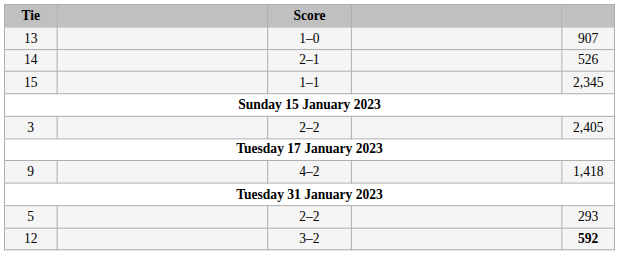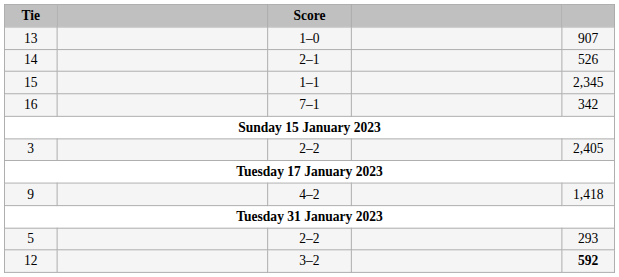 <table class="wikitable" style="width: 650px; background:WhiteSmoke; text-align:center; font-size:90%">
 <tr>
 <td scope="col" style="width:  7.50%; background:silver;"><strong>Tie</strong></td>
 <td scope="col" style="width: 30.00%; background:silver;"></td>
 <td scope="col" style="width: 12.00%; background:silver;"><strong>Score</strong></td>
 <td scope="col" style="width: 30.00%; background:silver;"></td>
 <td scope="col" style="width:  7.50%; background:silver;"></td>
 </tr>
 <tr>
 <td>13</td>
 <td></td>
 <td>1–0</td>
 <td></td>
 <td>907 </td>
 </tr>
 <tr>
 <td>14</td>
 <td></td>
 <td>2–1</td>
 <td></td>
 <td>526 </td>
 </tr>
 <tr>
 <td>15</td>
 <td></td>
 <td>1–1 </td>
 <td></td>
 <td>2,345 </td>
+</tr>
+<tr>
+<td>16</td>
+<td></td>
+<td>7–1</td>
+<td></td>
+<td>342 </td>
 </tr>
 <tr>
 <td colspan="5" style= background:White><strong>Sunday 15 January 2023</strong></td>
 </tr>
 <tr>
 <td>3</td>
 <td></td>
 <td>2–2 </td>
 <td></td>
 <td>2,405 </td>
 </tr>
 <tr>
 <td colspan="5" style= background:White><strong>Tuesday 17 January 2023</strong></td>
 </tr>
 <tr>
 <td>9</td>
 <td></td>
 <td>4–2</td>
 <td></td>
 <td>1,418 </td>
 </tr>
 <tr>
 <td colspan="5" style= background:White><strong>Tuesday 31 January 2023</strong></td>
 </tr>
 <tr>
 <td>5</td>
 <td></td>
 <td>2–2 </td>
 <td></td>
 <td>293 </td>
 </tr>
 <tr>
 <td>12</td>
 <td></td>
 <td>3–2</td>
 <td></td>
 <td><strong>592 </strong></td>
 </tr>
 </table>
